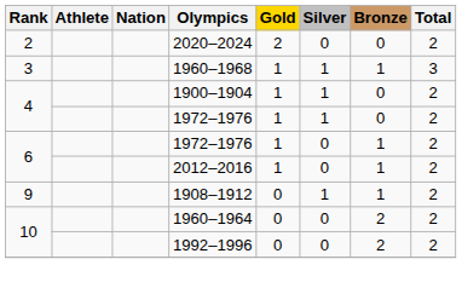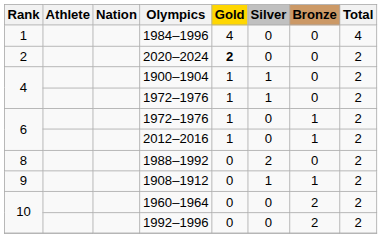 <table class="wikitable sortable" style="text-align:center">
 <tr>
 <th>Rank</th>
 <th>Athlete</th>
 <th>Nation</th>
 <th>Olympics</th>
 <th style="background-color:gold">Gold</th>
 <th style="background-color:silver">Silver</th>
 <th style="background-color:#cc9966">Bronze</th>
 <th>Total</th>
 </tr>
 <tr>
+<td>1</td>
+<td align=left></td>
+<td align=left></td>
+<td>1984–1996</td>
+<td>4</td>
+<td>0</td>
+<td>0</td>
+<td>4</td>
+</tr>
+<tr>
 <td>2</td>
 <td align=left></td>
 <td align=left></td>
 <td>2020–2024</td>
-<td>2</td>
+<td><strong>2</strong></td>
 <td>0</td>
 <td>0</td>
 <td>2</td>
-</tr>
-<tr>
-<td>3</td>
-<td align=left></td>
-<td align=left></td>
-<td>1960–1968</td>
-<td>1</td>
-<td>1</td>
-<td>1</td>
-<td>3</td>
 </tr>
 <tr>
 <td rowspan=2>4</td>
 <td align=left></td>
 <td align=left></td>
 <td>1900–1904</td>
 <td>1</td>
 <td>1</td>
 <td>0</td>
 <td>2</td>
 </tr>
 <tr>
 <td align=left></td>
 <td align=left></td>
 <td>1972–1976</td>
 <td>1</td>
 <td>1</td>
 <td>0</td>
 <td>2</td>
 </tr>
 <tr>
 <td rowspan=2>6</td>
 <td align=left></td>
 <td align=left></td>
 <td>1972–1976</td>
 <td>1</td>
 <td>0</td>
 <td>1</td>
 <td>2</td>
 </tr>
 <tr>
 <td align=left></td>
 <td align=left></td>
 <td>2012–2016</td>
 <td>1</td>
 <td>0</td>
 <td>1</td>
 <td>2</td>
 </tr>
 <tr>
+<td>8</td>
+<td align=left></td>
+<td align=left></td>
+<td>1988–1992</td>
+<td>0</td>
+<td>2</td>
+<td>0</td>
+<td>2</td>
+</tr>
+<tr>
 <td>9</td>
 <td align=left></td>
 <td align=left></td>
 <td>1908–1912</td>
 <td>0</td>
 <td>1</td>
 <td>1</td>
 <td>2</td>
 </tr>
 <tr>
 <td rowspan=2>10</td>
 <td align=left></td>
 <td align=left></td>
 <td>1960–1964</td>
 <td>0</td>
 <td>0</td>
 <td>2</td>
 <td>2</td>
 </tr>
 <tr>
 <td align=left></td>
 <td align=left></td>
 <td>1992–1996</td>
 <td>0</td>
 <td>0</td>
 <td>2</td>
 <td>2</td>
 </tr>
 <tr>
 </tr>
 </table>
